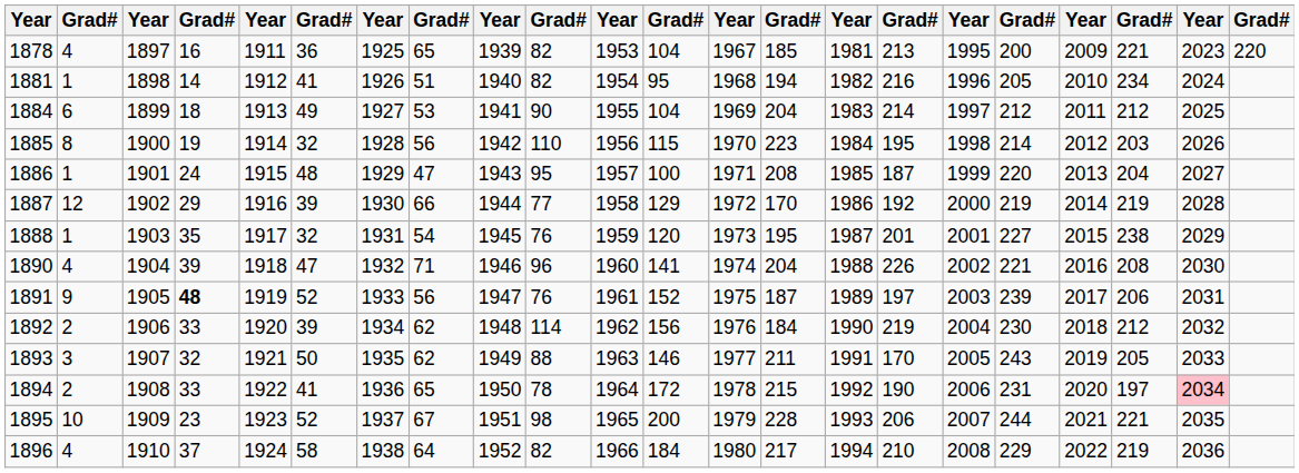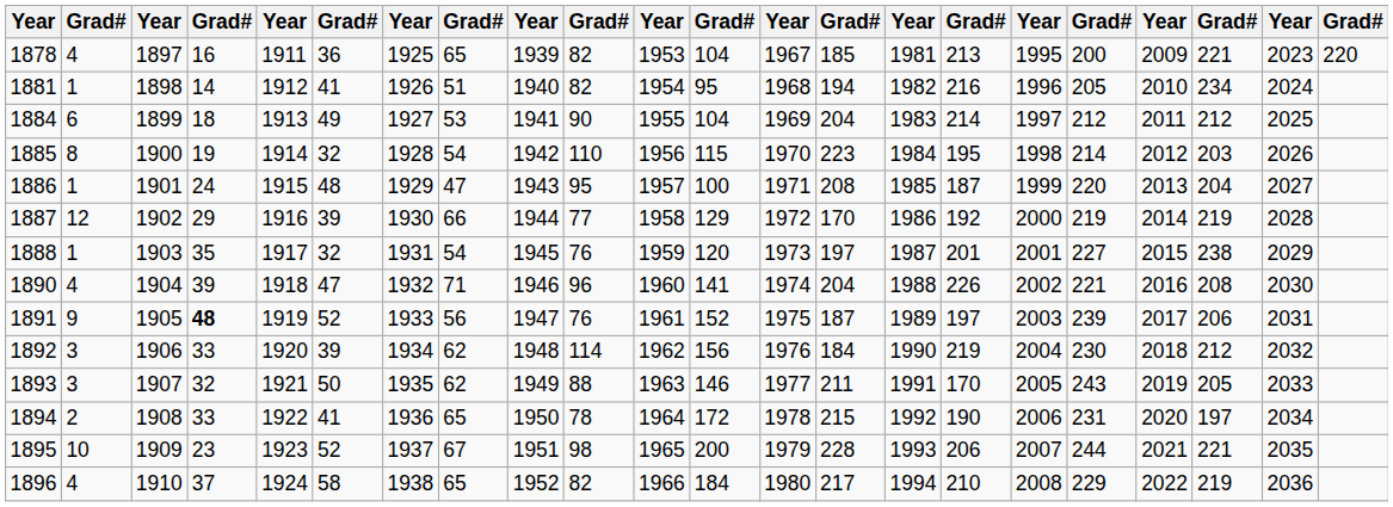 <table class="wikitable">
 <tr>
 <th>Year</th>
 <th>Grad#</th>
 <th>Year</th>
 <th>Grad#</th>
 <th>Year</th>
 <th>Grad#</th>
 <th>Year</th>
 <th>Grad#</th>
 <th>Year</th>
 <th>Grad#</th>
 <th>Year</th>
 <th>Grad#</th>
 <th>Year</th>
 <th>Grad#</th>
 <th>Year</th>
 <th>Grad#</th>
 <th>Year</th>
 <th>Grad#</th>
 <th>Year</th>
 <th>Grad#</th>
 <th>Year</th>
 <th>Grad#</th>
 </tr>
 <tr>
 <td>1878</td>
 <td>4</td>
 <td>1897</td>
 <td>16</td>
 <td>1911</td>
 <td>36</td>
 <td>1925</td>
 <td>65</td>
 <td>1939</td>
 <td>82</td>
 <td>1953</td>
 <td>104</td>
 <td>1967</td>
 <td>185</td>
 <td>1981</td>
 <td>213</td>
 <td>1995</td>
 <td>200</td>
 <td>2009</td>
 <td>221</td>
 <td>2023</td>
 <td>220</td>
 </tr>
 <tr>
 <td>1881</td>
 <td>1</td>
 <td>1898</td>
 <td>14</td>
 <td>1912</td>
 <td>41</td>
 <td>1926</td>
 <td>51</td>
 <td>1940</td>
 <td>82</td>
 <td>1954</td>
 <td>95</td>
 <td>1968</td>
 <td>194</td>
 <td>1982</td>
 <td>216</td>
 <td>1996</td>
 <td>205</td>
 <td>2010</td>
 <td>234</td>
 <td>2024</td>
 <td></td>
 </tr>
 <tr>
 <td>1884</td>
 <td>6</td>
 <td>1899</td>
 <td>18</td>
 <td>1913</td>
 <td>49</td>
 <td>1927</td>
 <td>53</td>
 <td>1941</td>
 <td>90</td>
 <td>1955</td>
 <td>104</td>
 <td>1969</td>
 <td>204</td>
 <td>1983</td>
 <td>214</td>
 <td>1997</td>
 <td>212</td>
 <td>2011</td>
 <td>212</td>
 <td>2025</td>
 <td></td>
 </tr>
 <tr>
 <td>1885</td>
 <td>8</td>
 <td>1900</td>
 <td>19</td>
 <td>1914</td>
 <td>32</td>
 <td>1928</td>
-<td>56</td>
+<td>54</td>
 <td>1942</td>
 <td>110</td>
 <td>1956</td>
 <td>115</td>
 <td>1970</td>
 <td>223</td>
 <td>1984</td>
 <td>195</td>
 <td>1998</td>
 <td>214</td>
 <td>2012</td>
 <td>203</td>
 <td>2026</td>
 <td></td>
 </tr>
 <tr>
 <td>1886</td>
 <td>1</td>
 <td>1901</td>
 <td>24</td>
 <td>1915</td>
 <td>48</td>
 <td>1929</td>
 <td>47</td>
 <td>1943</td>
 <td>95</td>
 <td>1957</td>
 <td>100</td>
 <td>1971</td>
 <td>208</td>
 <td>1985</td>
 <td>187</td>
 <td>1999</td>
 <td>220</td>
 <td>2013</td>
 <td>204</td>
 <td>2027</td>
 <td></td>
 </tr>
 <tr>
 <td>1887</td>
 <td>12</td>
 <td>1902</td>
 <td>29</td>
 <td>1916</td>
 <td>39</td>
 <td>1930</td>
 <td>66</td>
 <td>1944</td>
 <td>77</td>
 <td>1958</td>
 <td>129</td>
 <td>1972</td>
 <td>170</td>
 <td>1986</td>
 <td>192</td>
 <td>2000</td>
 <td>219</td>
 <td>2014</td>
 <td>219</td>
 <td>2028</td>
 <td></td>
 </tr>
 <tr>
 <td>1888</td>
 <td>1</td>
 <td>1903</td>
 <td>35</td>
 <td>1917</td>
 <td>32</td>
 <td>1931</td>
 <td>54</td>
 <td>1945</td>
 <td>76</td>
 <td>1959</td>
 <td>120</td>
 <td>1973</td>
-<td>195</td>
+<td>197</td>
 <td>1987</td>
 <td>201</td>
 <td>2001</td>
 <td>227</td>
 <td>2015</td>
 <td>238</td>
 <td>2029</td>
 <td></td>
 </tr>
 <tr>
 <td>1890</td>
 <td>4</td>
 <td>1904</td>
 <td>39</td>
 <td>1918</td>
 <td>47</td>
 <td>1932</td>
 <td>71</td>
 <td>1946</td>
 <td>96</td>
 <td>1960</td>
 <td>141</td>
 <td>1974</td>
 <td>204</td>
 <td>1988</td>
 <td>226</td>
 <td>2002</td>
 <td>221</td>
 <td>2016</td>
 <td>208</td>
 <td>2030</td>
 <td></td>
 </tr>
 <tr>
 <td>1891</td>
 <td>9</td>
 <td>1905</td>
 <td><strong>48</strong></td>
 <td>1919</td>
 <td>52</td>
 <td>1933</td>
 <td>56</td>
 <td>1947</td>
 <td>76</td>
 <td>1961</td>
 <td>152</td>
 <td>1975</td>
 <td>187</td>
 <td>1989</td>
 <td>197</td>
 <td>2003</td>
 <td>239</td>
 <td>2017</td>
 <td>206</td>
 <td>2031</td>
 <td></td>
 </tr>
 <tr>
 <td>1892</td>
-<td>2</td>
+<td>3</td>
 <td>1906</td>
 <td>33</td>
 <td>1920</td>
 <td>39</td>
 <td>1934</td>
 <td>62</td>
 <td>1948</td>
 <td>114</td>
 <td>1962</td>
 <td>156</td>
 <td>1976</td>
 <td>184</td>
 <td>1990</td>
 <td>219</td>
 <td>2004</td>
 <td>230</td>
 <td>2018</td>
 <td>212</td>
 <td>2032</td>
 <td></td>
 </tr>
 <tr>
 <td>1893</td>
 <td>3</td>
 <td>1907</td>
 <td>32</td>
 <td>1921</td>
 <td>50</td>
 <td>1935</td>
 <td>62</td>
 <td>1949</td>
 <td>88</td>
 <td>1963</td>
 <td>146</td>
 <td>1977</td>
 <td>211</td>
 <td>1991</td>
 <td>170</td>
 <td>2005</td>
 <td>243</td>
 <td>2019</td>
 <td>205</td>
 <td>2033</td>
 <td></td>
 </tr>
 <tr>
 <td>1894</td>
 <td>2</td>
 <td>1908</td>
 <td>33</td>
 <td>1922</td>
 <td>41</td>
 <td>1936</td>
 <td>65</td>
 <td>1950</td>
 <td>78</td>
 <td>1964</td>
 <td>172</td>
 <td>1978</td>
 <td>215</td>
 <td>1992</td>
 <td>190</td>
 <td>2006</td>
 <td>231</td>
 <td>2020</td>
 <td>197</td>
-<td style="background: pink;">2034</td>
+<td>2034</td>
 <td></td>
 </tr>
 <tr>
 <td>1895</td>
 <td>10</td>
 <td>1909</td>
 <td>23</td>
 <td>1923</td>
 <td>52</td>
 <td>1937</td>
 <td>67</td>
 <td>1951</td>
 <td>98</td>
 <td>1965</td>
 <td>200</td>
 <td>1979</td>
 <td>228</td>
 <td>1993</td>
 <td>206</td>
 <td>2007</td>
 <td>244</td>
 <td>2021</td>
 <td>221</td>
 <td>2035</td>
 <td></td>
 </tr>
 <tr>
 <td>1896</td>
 <td>4</td>
 <td>1910</td>
 <td>37</td>
 <td>1924</td>
 <td>58</td>
 <td>1938</td>
-<td>64</td>
+<td>65</td>
 <td>1952</td>
 <td>82</td>
 <td>1966</td>
 <td>184</td>
 <td>1980</td>
 <td>217</td>
 <td>1994</td>
 <td>210</td>
 <td>2008</td>
 <td>229</td>
 <td>2022</td>
 <td>219</td>
 <td>2036</td>
 <td></td>
 </tr>
 </table>
